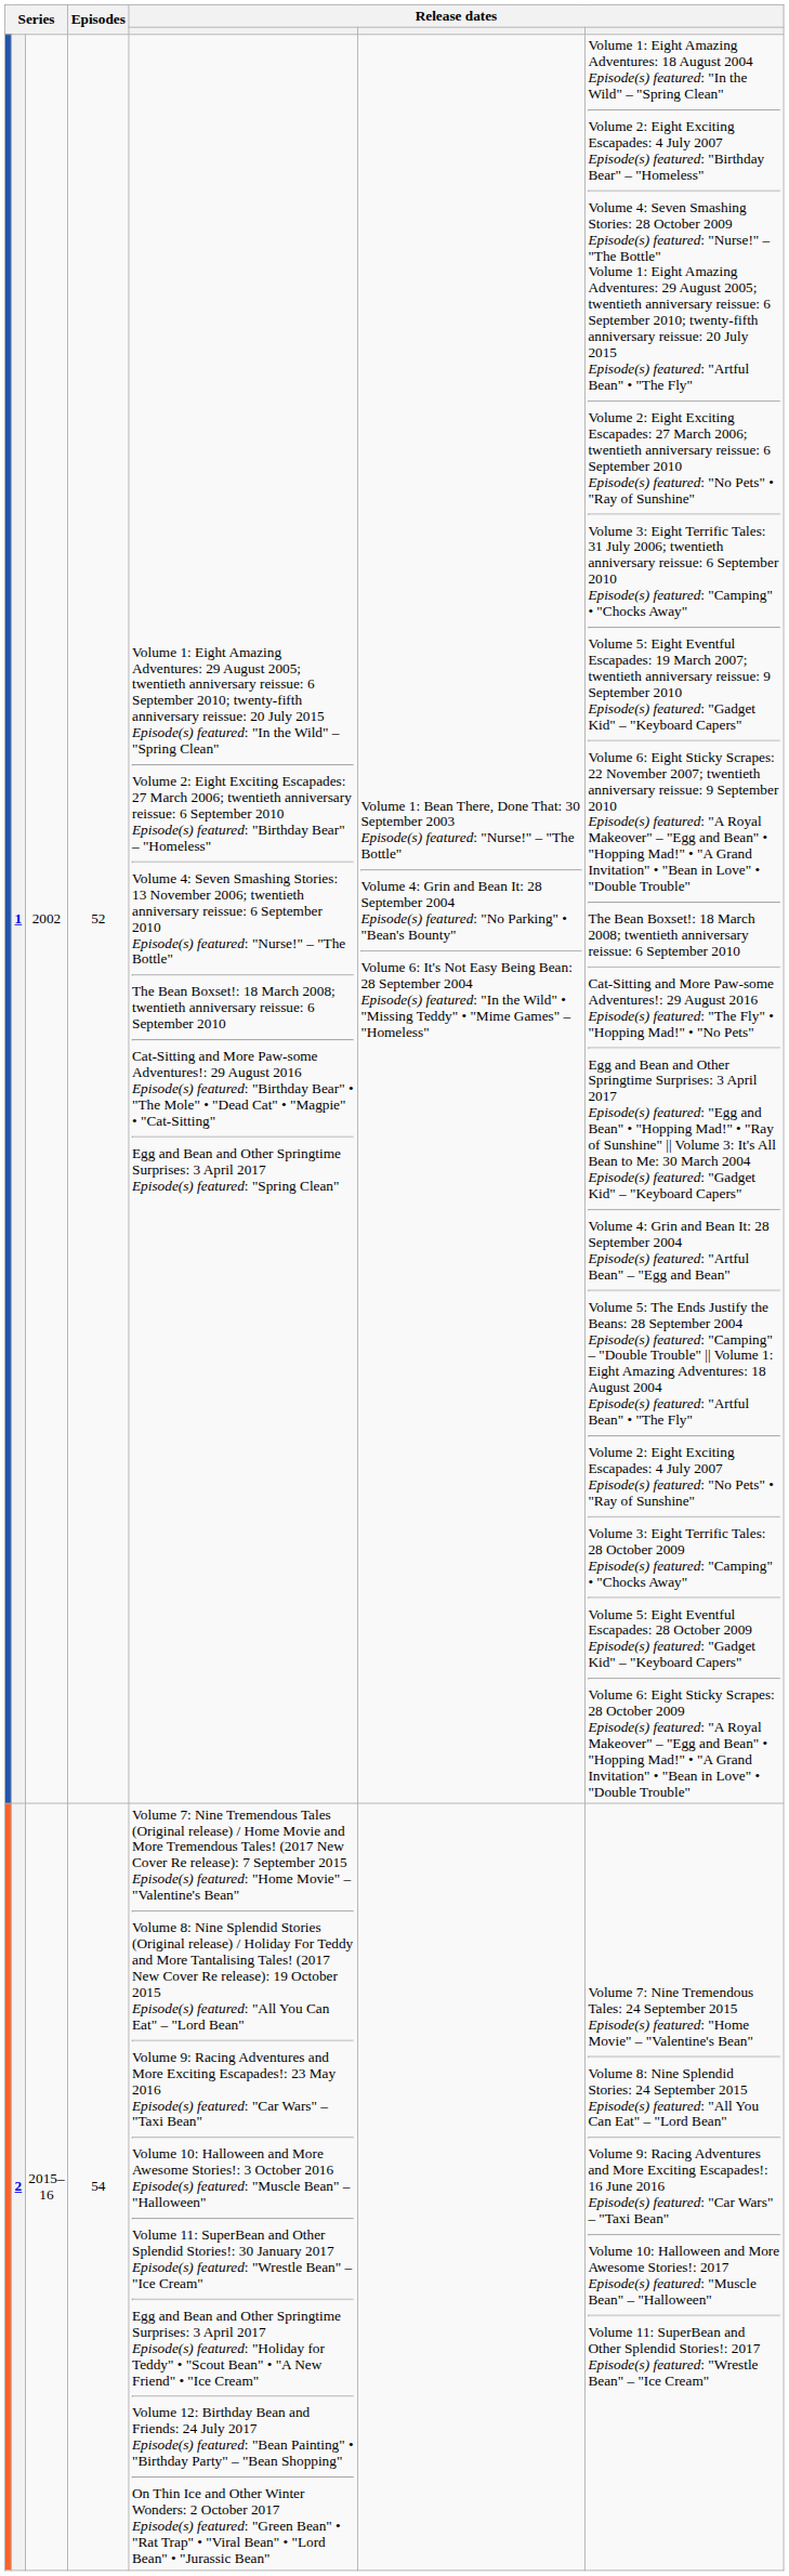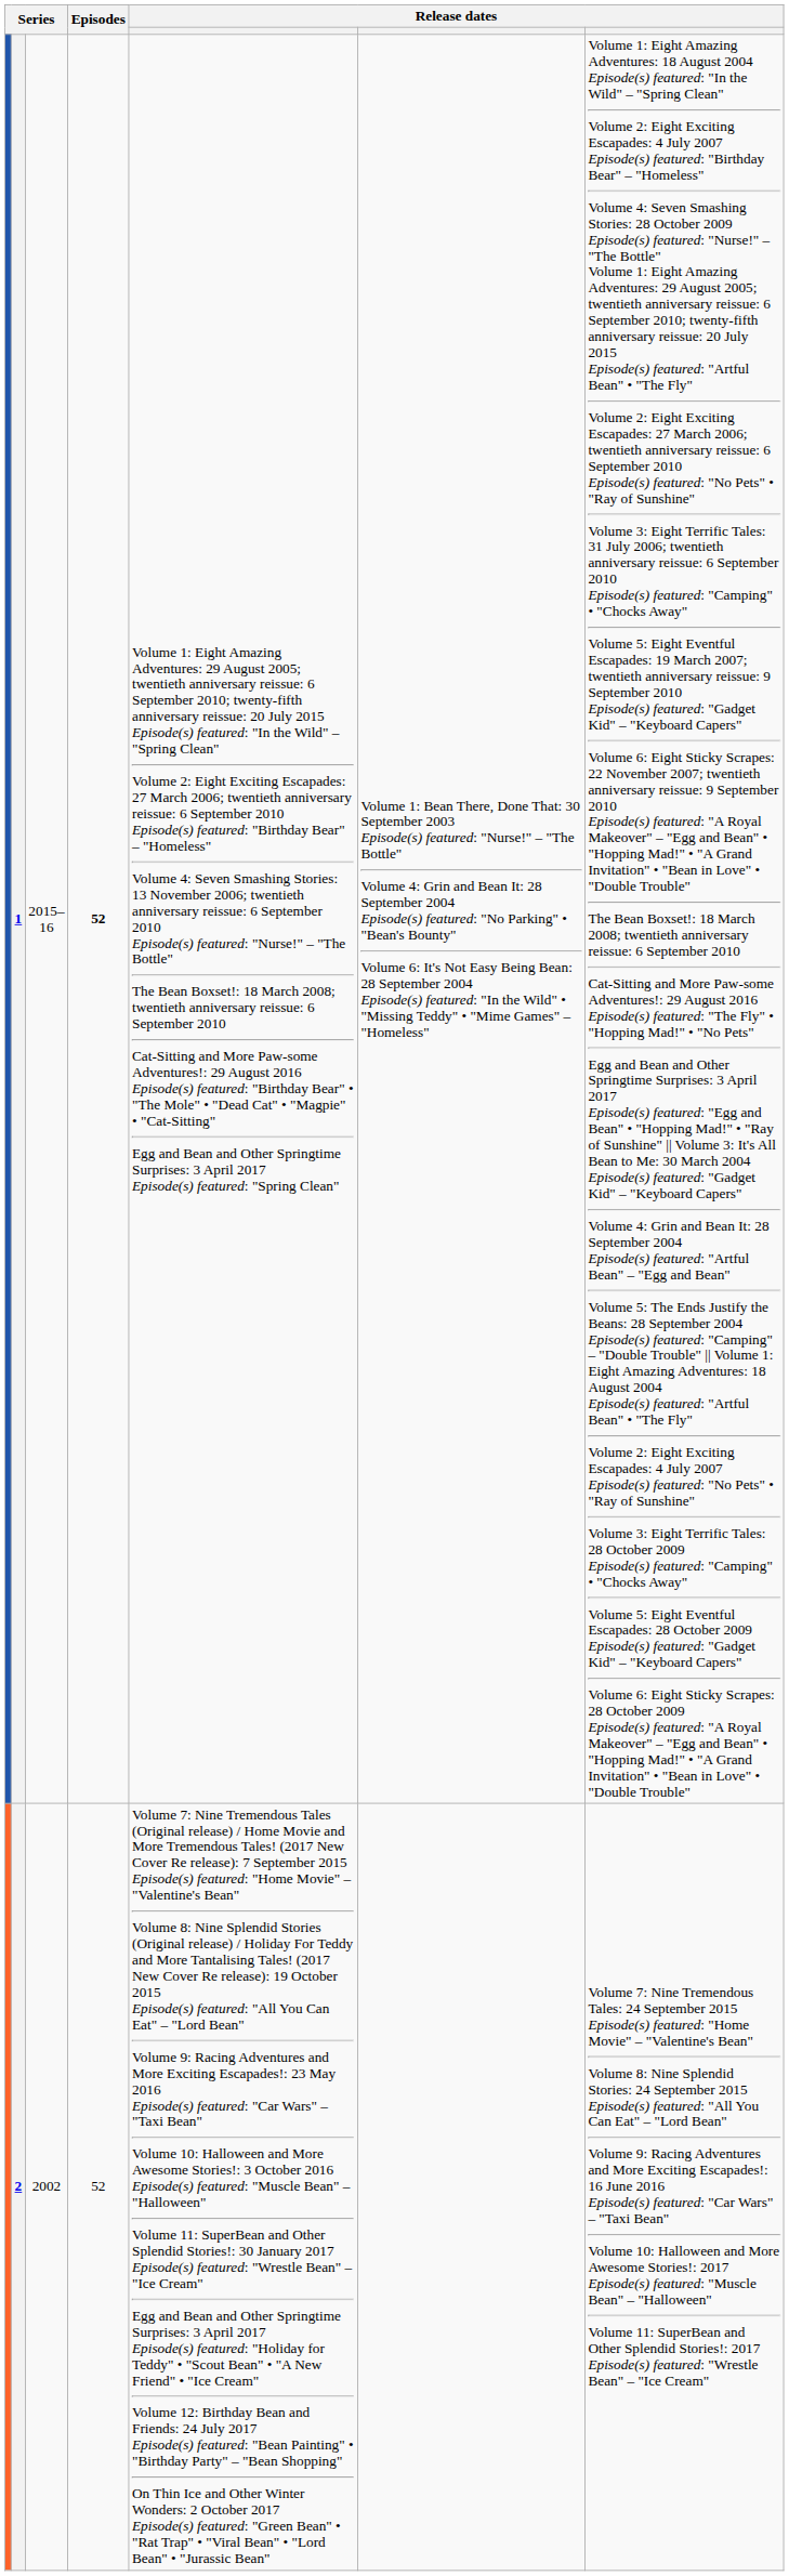 <table class="wikitable" style="clear: right;">
 <tr>
 <th colspan=3 rowspan=2>Series</th>
 <th rowspan=2>Episodes</th>
 <th colspan="4">Release dates</th>
 </tr>
 <tr>
 <th style="width:35%"></th>
 <th style="width:35%"></th>
 <th style="width:35%"></th>
 </tr>
 <tr>
 <td style="background:#2055AA"></td>
 <th><a href='#'>1</a></th>
-<td style="text-align: center">2002</td>
-<td style="text-align: center">52</td>
+<td style="text-align: center">2015–16</td>
+<td style="text-align: center"><strong>52</strong></td>
 <td>Volume 1: Eight Amazing Adventures: 29 August 2005; twentieth anniversary reissue: 6 September 2010; twenty-fifth anniversary reissue: 20 July 2015<br><em>Episode(s) featured</em>: "In the Wild" – "Spring Clean"<hr>Volume 2: Eight Exciting Escapades: 27 March 2006; twentieth anniversary reissue: 6 September 2010<br><em>Episode(s) featured</em>: "Birthday Bear" – "Homeless"<hr>Volume 4: Seven Smashing Stories: 13 November 2006; twentieth anniversary reissue: 6 September 2010<br><em>Episode(s) featured</em>: "Nurse!" – "The Bottle"<hr>The Bean Boxset!: 18 March 2008; twentieth anniversary reissue: 6 September 2010<hr>Cat-Sitting and More Paw-some Adventures!: 29 August 2016<br><em>Episode(s) featured</em>: "Birthday Bear" • "The Mole" • "Dead Cat" • "Magpie" • "Cat-Sitting"<hr>Egg and Bean and Other Springtime Surprises: 3 April 2017<br><em>Episode(s) featured</em>: "Spring Clean"</td>
 <td>Volume 1: Bean There, Done That: 30 September 2003<br><em>Episode(s) featured</em>: "Nurse!" – "The Bottle"<hr>Volume 4: Grin and Bean It: 28 September 2004<br><em>Episode(s) featured</em>: "No Parking" • "Bean's Bounty"<hr>Volume 6: It's Not Easy Being Bean: 28 September 2004<br><em>Episode(s) featured</em>: "In the Wild" • "Missing Teddy" • "Mime Games" – "Homeless"</td>
 <td>Volume 1: Eight Amazing Adventures: 18 August 2004<br><em>Episode(s) featured</em>: "In the Wild" – "Spring Clean"<hr>Volume 2: Eight Exciting Escapades: 4 July 2007<br><em>Episode(s) featured</em>: "Birthday Bear" – "Homeless"<hr>Volume 4: Seven Smashing Stories: 28 October 2009<br><em>Episode(s) featured</em>: "Nurse!" – "The Bottle"<br>Volume 1: Eight Amazing Adventures: 29 August 2005; twentieth anniversary reissue: 6 September 2010; twenty-fifth anniversary reissue: 20 July 2015<br><em>Episode(s) featured</em>: "Artful Bean" • "The Fly"<hr>Volume 2: Eight Exciting Escapades: 27 March 2006; twentieth anniversary reissue: 6 September 2010<br><em>Episode(s) featured</em>: "No Pets" • "Ray of Sunshine"<hr>Volume 3: Eight Terrific Tales: 31 July 2006; twentieth anniversary reissue: 6 September 2010<br><em>Episode(s) featured</em>: "Camping" • "Chocks Away"<hr>Volume 5: Eight Eventful Escapades: 19 March 2007; twentieth anniversary reissue: 9 September 2010<br><em>Episode(s) featured</em>: "Gadget Kid" – "Keyboard Capers"<hr>Volume 6: Eight Sticky Scrapes: 22 November 2007; twentieth anniversary reissue: 9 September 2010<br><em>Episode(s) featured</em>: "A Royal Makeover" – "Egg and Bean" • "Hopping Mad!" • "A Grand Invitation" • "Bean in Love" • "Double Trouble"<hr>The Bean Boxset!: 18 March 2008; twentieth anniversary reissue: 6 September 2010<hr>Cat-Sitting and More Paw-some Adventures!: 29 August 2016<br><em>Episode(s) featured</em>: "The Fly" • "Hopping Mad!" • "No Pets"<hr>Egg and Bean and Other Springtime Surprises: 3 April 2017<br><em>Episode(s) featured</em>: "Egg and Bean" • "Hopping Mad!" • "Ray of Sunshine" || Volume 3: It's All Bean to Me: 30 March 2004<br><em>Episode(s) featured</em>: "Gadget Kid" – "Keyboard Capers"<hr>Volume 4: Grin and Bean It: 28 September 2004<br><em>Episode(s) featured</em>: "Artful Bean" – "Egg and Bean"<hr>Volume 5: The Ends Justify the Beans: 28 September 2004<br><em>Episode(s) featured</em>: "Camping" – "Double Trouble" || Volume 1: Eight Amazing Adventures: 18 August 2004<br><em>Episode(s) featured</em>: "Artful Bean" • "The Fly"<hr>Volume 2: Eight Exciting Escapades: 4 July 2007<br><em>Episode(s) featured</em>: "No Pets" • "Ray of Sunshine"<hr>Volume 3: Eight Terrific Tales: 28 October 2009<br><em>Episode(s) featured</em>: "Camping" • "Chocks Away"<hr>Volume 5: Eight Eventful Escapades: 28 October 2009<br><em>Episode(s) featured</em>: "Gadget Kid" – "Keyboard Capers"<hr>Volume 6: Eight Sticky Scrapes: 28 October 2009<br><em>Episode(s) featured</em>: "A Royal Makeover" – "Egg and Bean" • "Hopping Mad!" • "A Grand Invitation" • "Bean in Love" • "Double Trouble"</td>
 </tr>
 <tr>
 <td style="background:#FF6229"></td>
 <th><a href='#'>2</a></th>
-<td style="text-align: center">2015–16</td>
-<td style="text-align: center">54</td>
+<td style="text-align: center">2002</td>
+<td style="text-align: center">52</td>
 <td>Volume 7: Nine Tremendous Tales (Original release) / Home Movie and More Tremendous Tales! (2017 New Cover Re release): 7 September 2015<br><em>Episode(s) featured</em>: "Home Movie" – "Valentine's Bean"<hr>Volume 8: Nine Splendid Stories (Original release) / Holiday For Teddy and More Tantalising Tales! (2017 New Cover Re release): 19 October 2015<br><em>Episode(s) featured</em>: "All You Can Eat" – "Lord Bean"<hr>Volume 9: Racing Adventures and More Exciting Escapades!: 23 May 2016<br><em>Episode(s) featured</em>: "Car Wars" – "Taxi Bean"<hr>Volume 10: Halloween and More Awesome Stories!: 3 October 2016<br><em>Episode(s) featured</em>: "Muscle Bean" – "Halloween"<hr>Volume 11: SuperBean and Other Splendid Stories!: 30 January 2017<br><em>Episode(s) featured</em>: "Wrestle Bean" – "Ice Cream"<hr>Egg and Bean and Other Springtime Surprises: 3 April 2017<br><em>Episode(s) featured</em>: "Holiday for Teddy" • "Scout Bean" • "A New Friend" • "Ice Cream"<hr>Volume 12: Birthday Bean and Friends: 24 July 2017<br><em>Episode(s) featured</em>: "Bean Painting" • "Birthday Party" – "Bean Shopping"<hr>On Thin Ice and Other Winter Wonders: 2 October 2017<br><em>Episode(s) featured</em>: "Green Bean" • "Rat Trap" • "Viral Bean" • "Lord Bean" • "Jurassic Bean"</td>
 <td></td>
 <td>Volume 7: Nine Tremendous Tales: 24 September 2015<br><em>Episode(s) featured</em>: "Home Movie" – "Valentine's Bean"<hr>Volume 8: Nine Splendid Stories: 24 September 2015<br><em>Episode(s) featured</em>: "All You Can Eat" – "Lord Bean"<hr>Volume 9: Racing Adventures and More Exciting Escapades!: 16 June 2016<br><em>Episode(s) featured</em>: "Car Wars" – "Taxi Bean"<hr>Volume 10: Halloween and More Awesome Stories!: 2017<br><em>Episode(s) featured</em>: "Muscle Bean" – "Halloween"<hr>Volume 11: SuperBean and Other Splendid Stories!: 2017<br><em>Episode(s) featured</em>: "Wrestle Bean" – "Ice Cream"</td>
 </tr>
 </table>
